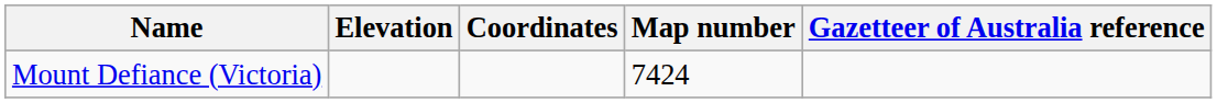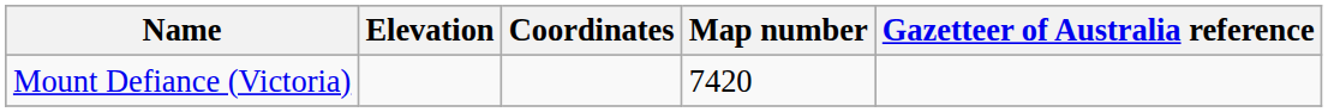 <table class="wikitable sortable">
 <tr>
 <th>Name</th>
 <th>Elevation</th>
 <th>Coordinates</th>
 <th>Map number</th>
 <th><a href='#'>Gazetteer of Australia</a> reference</th>
 </tr>
 <tr>
 <td><a href='#'>Mount Defiance (Victoria)</a></td>
 <td></td>
 <td></td>
-<td>7424</td>
+<td>7420</td>
 <td></td>
 </tr>
 </table>
